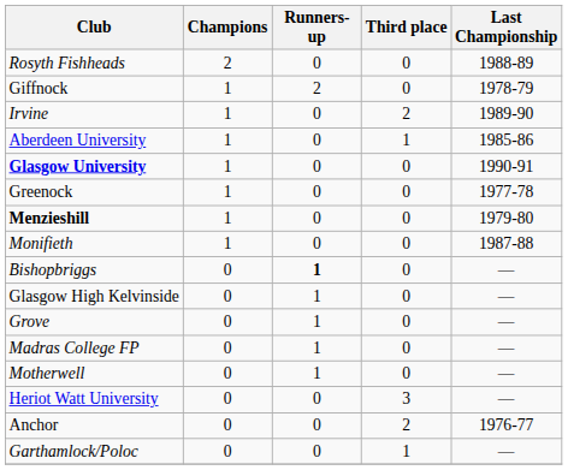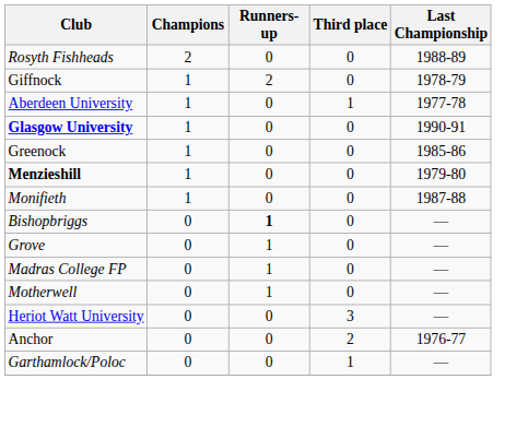 <table class="wikitable sortable" style="text-align:center">
 <tr>
 <th>Club</th>
 <th width=80>Champions</th>
 <th width=80>Runners-up</th>
 <th width=80>Third place</th>
 <th width=80>Last Championship</th>
 </tr>
 <tr>
 <td style="text-align:left"><em>Rosyth Fishheads</em></td>
 <td>2</td>
 <td>0</td>
 <td>0</td>
 <td>1988-89</td>
 </tr>
 <tr>
 <td style="text-align:left">Giffnock</td>
 <td>1</td>
 <td>2</td>
 <td>0</td>
 <td>1978-79</td>
 </tr>
 <tr>
-<td style="text-align:left"><em>Irvine</em></td>
-<td>1</td>
-<td>0</td>
-<td>2</td>
-<td>1989-90</td>
-</tr>
-<tr>
 <td style="text-align:left"><a href='#'>Aberdeen University</a></td>
 <td>1</td>
 <td>0</td>
 <td>1</td>
-<td>1985-86</td>
+<td>1977-78</td>
 </tr>
 <tr>
 <td style="text-align:left"><strong><a href='#'>Glasgow University</a></strong></td>
 <td>1</td>
 <td>0</td>
 <td>0</td>
 <td>1990-91</td>
 </tr>
 <tr>
 <td style="text-align:left">Greenock</td>
 <td>1</td>
 <td>0</td>
 <td>0</td>
-<td>1977-78</td>
+<td>1985-86</td>
 </tr>
 <tr>
 <td style="text-align:left"><strong>Menzieshill</strong></td>
 <td>1</td>
 <td>0</td>
 <td>0</td>
 <td>1979-80</td>
 </tr>
 <tr>
 <td style="text-align:left"><em>Monifieth</em></td>
 <td>1</td>
 <td>0</td>
 <td>0</td>
 <td>1987-88</td>
 </tr>
 <tr>
 <td style="text-align:left"><em>Bishopbriggs</em></td>
 <td>0</td>
 <td><strong>1</strong></td>
-<td>0</td>
-<td>—</td>
-</tr>
-<tr>
-<td style="text-align:left">Glasgow High Kelvinside </td>
-<td>0</td>
-<td>1</td>
 <td>0</td>
 <td>—</td>
 </tr>
 <tr>
 <td style="text-align:left"><em>Grove</em> </td>
 <td>0</td>
 <td>1</td>
 <td>0</td>
 <td>—</td>
 </tr>
 <tr>
 <td style="text-align:left"><em>Madras College FP</em></td>
 <td>0</td>
 <td>1</td>
 <td>0</td>
 <td>—</td>
 </tr>
 <tr>
 <td style="text-align:left"><em>Motherwell</em></td>
 <td>0</td>
 <td>1</td>
 <td>0</td>
 <td>—</td>
 </tr>
 <tr>
 <td style="text-align:left"><a href='#'>Heriot Watt University</a></td>
 <td>0</td>
 <td>0</td>
 <td>3</td>
 <td>—</td>
 </tr>
 <tr>
 <td style="text-align:left">Anchor</td>
 <td>0</td>
 <td>0</td>
 <td>2</td>
 <td>1976-77</td>
 </tr>
 <tr>
 <td style="text-align:left"><em>Garthamlock/Poloc</em></td>
 <td>0</td>
 <td>0</td>
 <td>1</td>
 <td>—</td>
 </tr>
 <tr>
 </tr>
 </table>
